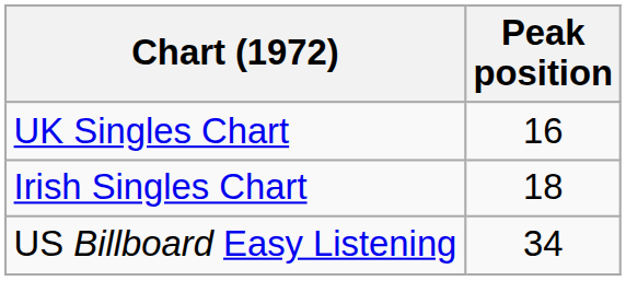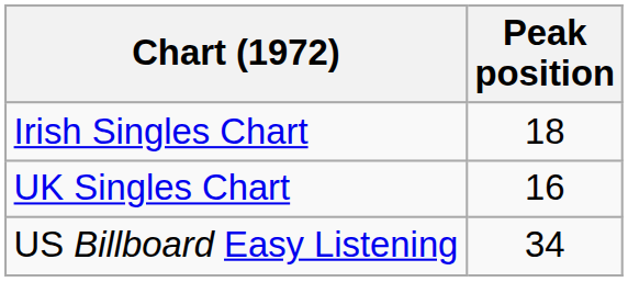 <table class="wikitable" style="clear: left;">
 <tr>
 <th>Chart (1972)</th>
 <th align="center">Peak<br>position</th>
 </tr>
 <tr>
+<td align="left"><a href='#'>Irish Singles Chart</a></td>
+<td style="text-align:center;">18</td>
+</tr>
+<tr>
 <td align="left"><a href='#'>UK Singles Chart</a></td>
 <td align="center">16</td>
-</tr>
-<tr>
-<td align="left"><a href='#'>Irish Singles Chart</a></td>
-<td style="text-align:center;">18</td>
 </tr>
 <tr>
 <td>US <em>Billboard</em> <a href='#'>Easy Listening</a></td>
 <td align="center">34</td>
 </tr>
 </table>
